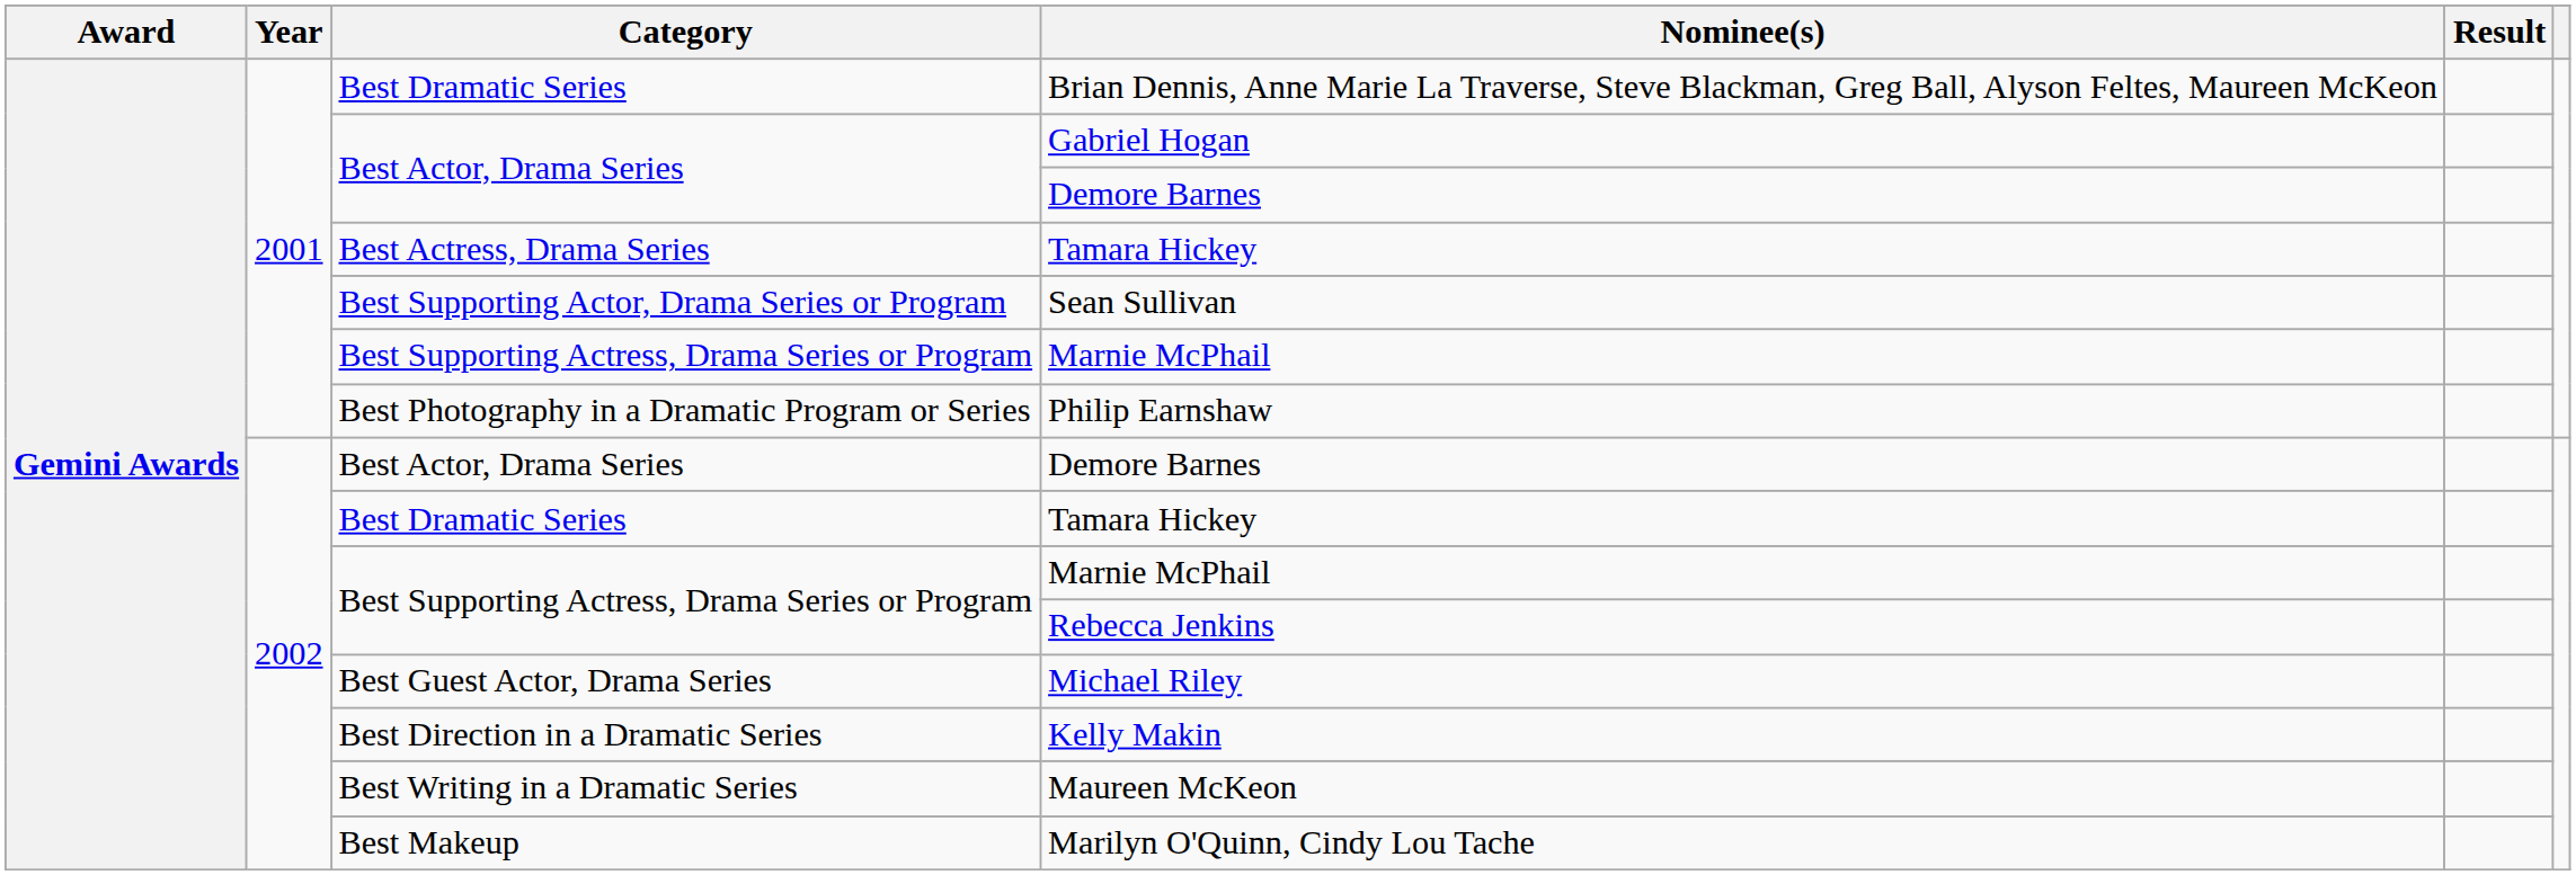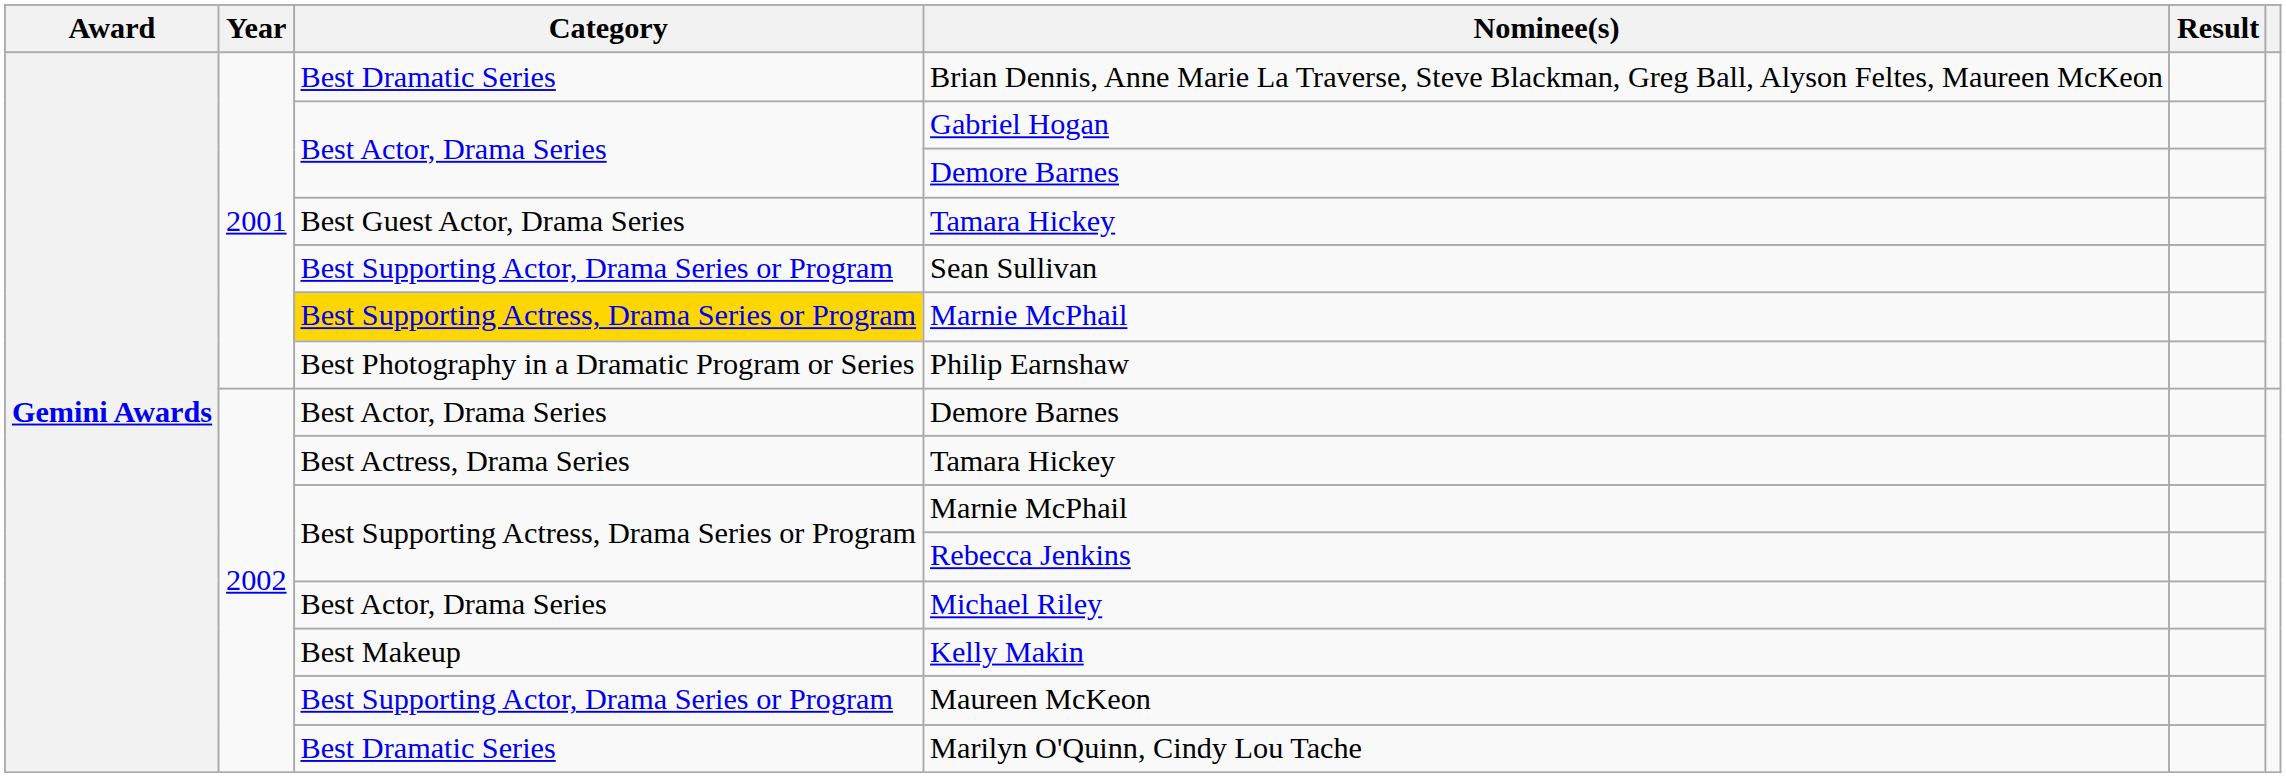 <table class="wikitable sortable plainrowheaders">
 <tr>
 <th scope="col">Award</th>
 <th scope="col">Year</th>
 <th scope="col">Category</th>
 <th scope="col">Nominee(s)</th>
 <th scope="col">Result</th>
 <th scope="col" class="unsortable"></th>
 </tr>
 <tr>
 <th scope="row" rowspan="15"><a href='#'>Gemini Awards</a></th>
 <td rowspan="7"><a href='#'>2001</a></td>
 <td><a href='#'>Best Dramatic Series</a></td>
 <td>Brian Dennis, Anne Marie La Traverse, Steve Blackman, Greg Ball, Alyson Feltes, Maureen McKeon</td>
 <td></td>
 <td rowspan="7" style="text-align: center;"></td>
 </tr>
 <tr>
 <td rowspan=2><a href='#'>Best Actor, Drama Series</a></td>
 <td><a href='#'>Gabriel Hogan</a></td>
 <td></td>
 </tr>
 <tr>
 <td><a href='#'>Demore Barnes</a></td>
 <td></td>
 </tr>
 <tr>
-<td><a href='#'>Best Actress, Drama Series</a></td>
+<td>Best Guest Actor, Drama Series</td>
 <td><a href='#'>Tamara Hickey</a></td>
 <td></td>
 </tr>
 <tr>
 <td><a href='#'>Best Supporting Actor, Drama Series or Program</a></td>
 <td>Sean Sullivan</td>
 <td></td>
 </tr>
 <tr>
-<td><a href='#'>Best Supporting Actress, Drama Series or Program</a></td>
+<td style="background: gold;"><a href='#'>Best Supporting Actress, Drama Series or Program</a></td>
 <td><a href='#'>Marnie McPhail</a></td>
 <td></td>
 </tr>
 <tr>
 <td>Best Photography in a Dramatic Program or Series</td>
 <td>Philip Earnshaw</td>
 <td></td>
 </tr>
 <tr>
 <td rowspan="8"><a href='#'>2002</a></td>
 <td>Best Actor, Drama Series</td>
 <td>Demore Barnes</td>
 <td></td>
 <td rowspan="8" style="text-align: center;"></td>
 </tr>
 <tr>
-<td><a href='#'>Best Dramatic Series</a></td>
+<td>Best Actress, Drama Series</td>
 <td>Tamara Hickey</td>
 <td></td>
 </tr>
 <tr>
 <td rowspan=2>Best Supporting Actress, Drama Series or Program</td>
 <td>Marnie McPhail</td>
 <td></td>
 </tr>
 <tr>
 <td><a href='#'>Rebecca Jenkins</a></td>
 <td></td>
 </tr>
 <tr>
-<td>Best Guest Actor, Drama Series</td>
+<td>Best Actor, Drama Series</td>
 <td><a href='#'>Michael Riley</a></td>
 <td></td>
 </tr>
 <tr>
-<td>Best Direction in a Dramatic Series</td>
+<td>Best Makeup</td>
 <td><a href='#'>Kelly Makin</a></td>
 <td></td>
 </tr>
 <tr>
-<td>Best Writing in a Dramatic Series</td>
+<td><a href='#'>Best Supporting Actor, Drama Series or Program</a></td>
 <td>Maureen McKeon</td>
 <td></td>
 </tr>
 <tr>
-<td>Best Makeup</td>
+<td><a href='#'>Best Dramatic Series</a></td>
 <td>Marilyn O'Quinn, Cindy Lou Tache</td>
 <td></td>
 </tr>
 </table>
